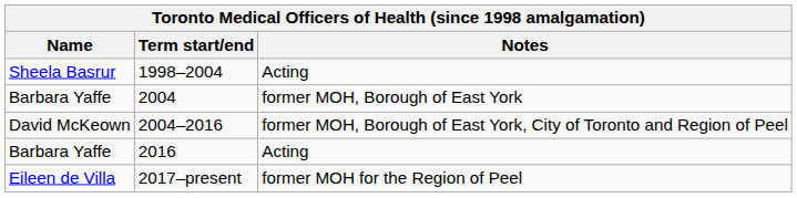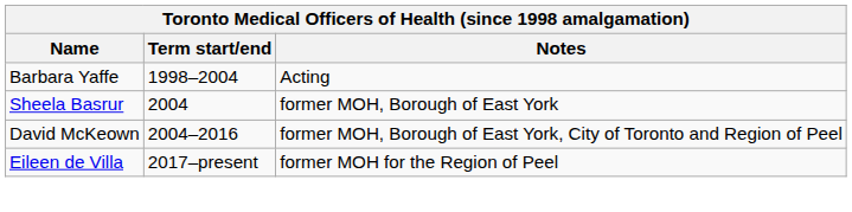 <table class="wikitable">
 <tr>
 <th colspan="3">Toronto Medical Officers of Health (since 1998 amalgamation)</th>
 </tr>
 <tr>
 <th>Name</th>
 <th>Term start/end</th>
 <th>Notes</th>
 </tr>
 <tr>
-<td><a href='#'>Sheela Basrur</a></td>
+<td>Barbara Yaffe</td>
 <td>1998–2004</td>
 <td>Acting</td>
 </tr>
 <tr>
-<td>Barbara Yaffe</td>
+<td><a href='#'>Sheela Basrur</a></td>
 <td>2004</td>
 <td>former MOH, Borough of East York</td>
 </tr>
 <tr>
 <td>David McKeown</td>
 <td>2004–2016</td>
 <td>former MOH, Borough of East York, City of Toronto and Region of Peel</td>
 </tr>
 <tr>
-<td>Barbara Yaffe</td>
-<td>2016</td>
-<td>Acting</td>
-</tr>
-<tr>
 <td><a href='#'>Eileen de Villa</a></td>
 <td>2017–present</td>
 <td>former MOH for the Region of Peel</td>
 </tr>
 </table>
